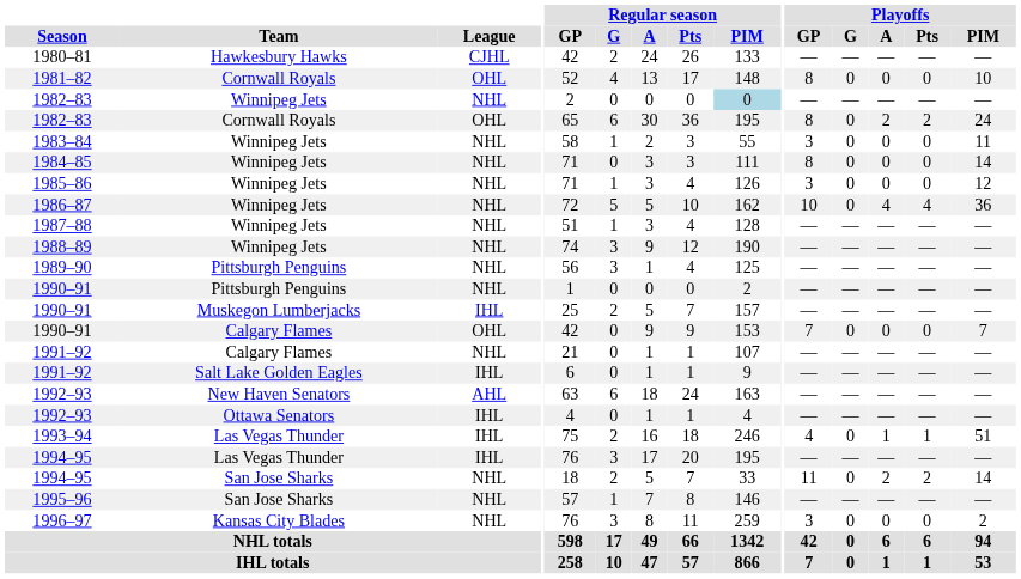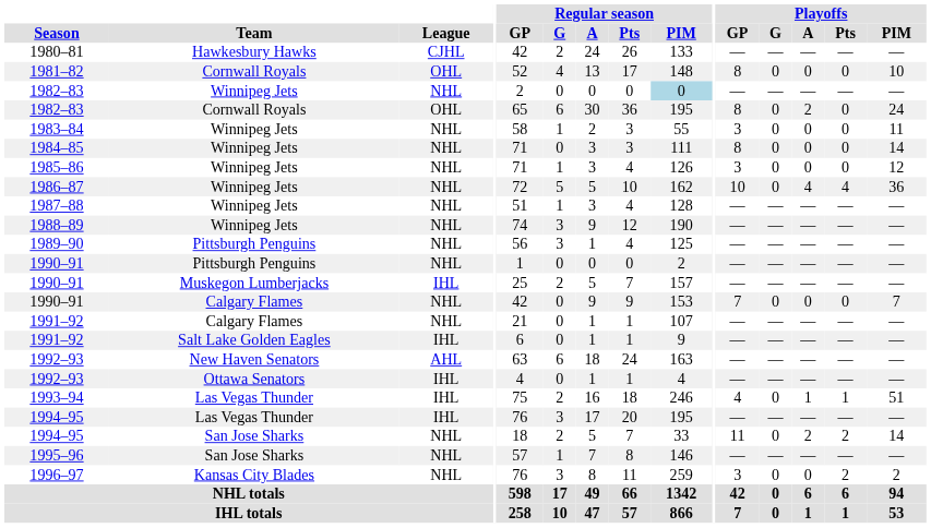 <table border="0" cellpadding="1" cellspacing="0" style="text-align:center; width:60em">
 <tr bgcolor="#e0e0e0">
 <th colspan="3" bgcolor="#ffffff"></th>
 <th rowspan="99" bgcolor="#ffffff"></th>
 <th colspan="5"><a href='#'>Regular season</a></th>
 <th rowspan="99" bgcolor="#ffffff"></th>
 <th colspan="5"><a href='#'>Playoffs</a></th>
 </tr>
 <tr bgcolor="#e0e0e0">
 <th><a href='#'>Season</a></th>
 <th>Team</th>
 <th>League</th>
 <th>GP</th>
 <th><a href='#'>G</a></th>
 <th><a href='#'>A</a></th>
 <th><a href='#'>Pts</a></th>
 <th><a href='#'>PIM</a></th>
 <th>GP</th>
 <th>G</th>
 <th>A</th>
 <th>Pts</th>
 <th>PIM</th>
 </tr>
 <tr>
 <td>1980–81</td>
 <td><a href='#'>Hawkesbury Hawks</a></td>
 <td><a href='#'>CJHL</a></td>
 <td>42</td>
 <td>2</td>
 <td>24</td>
 <td>26</td>
 <td>133</td>
 <td>—</td>
 <td>—</td>
 <td>—</td>
 <td>—</td>
 <td>—</td>
 </tr>
 <tr bgcolor="#f0f0f0">
 <td><a href='#'>1981–82</a></td>
 <td><a href='#'>Cornwall Royals</a></td>
 <td><a href='#'>OHL</a></td>
 <td>52</td>
 <td>4</td>
 <td>13</td>
 <td>17</td>
 <td>148</td>
 <td>8</td>
 <td>0</td>
 <td>0</td>
 <td>0</td>
 <td>10</td>
 </tr>
 <tr>
 <td><a href='#'>1982–83</a></td>
 <td><a href='#'>Winnipeg Jets</a></td>
 <td><a href='#'>NHL</a></td>
 <td>2</td>
 <td>0</td>
 <td>0</td>
 <td>0</td>
 <td style="background: lightblue;">0</td>
 <td>—</td>
 <td>—</td>
 <td>—</td>
 <td>—</td>
 <td>—</td>
 </tr>
 <tr bgcolor="#f0f0f0">
 <td><a href='#'>1982–83</a></td>
 <td>Cornwall Royals</td>
 <td>OHL</td>
 <td>65</td>
 <td>6</td>
 <td>30</td>
 <td>36</td>
 <td>195</td>
 <td>8</td>
 <td>0</td>
 <td>2</td>
-<td>2</td>
+<td>0</td>
 <td>24</td>
 </tr>
 <tr>
 <td><a href='#'>1983–84</a></td>
 <td>Winnipeg Jets</td>
 <td>NHL</td>
 <td>58</td>
 <td>1</td>
 <td>2</td>
 <td>3</td>
 <td>55</td>
 <td>3</td>
 <td>0</td>
 <td>0</td>
 <td>0</td>
 <td>11</td>
 </tr>
 <tr bgcolor="#f0f0f0">
 <td><a href='#'>1984–85</a></td>
 <td>Winnipeg Jets</td>
 <td>NHL</td>
 <td>71</td>
 <td>0</td>
 <td>3</td>
 <td>3</td>
 <td>111</td>
 <td>8</td>
 <td>0</td>
 <td>0</td>
 <td>0</td>
 <td>14</td>
 </tr>
 <tr>
 <td><a href='#'>1985–86</a></td>
 <td>Winnipeg Jets</td>
 <td>NHL</td>
 <td>71</td>
 <td>1</td>
 <td>3</td>
 <td>4</td>
 <td>126</td>
 <td>3</td>
 <td>0</td>
 <td>0</td>
 <td>0</td>
 <td>12</td>
 </tr>
 <tr bgcolor="#f0f0f0">
 <td><a href='#'>1986–87</a></td>
 <td>Winnipeg Jets</td>
 <td>NHL</td>
 <td>72</td>
 <td>5</td>
 <td>5</td>
 <td>10</td>
 <td>162</td>
 <td>10</td>
 <td>0</td>
 <td>4</td>
 <td>4</td>
 <td>36</td>
 </tr>
 <tr>
 <td><a href='#'>1987–88</a></td>
 <td>Winnipeg Jets</td>
 <td>NHL</td>
 <td>51</td>
 <td>1</td>
 <td>3</td>
 <td>4</td>
 <td>128</td>
 <td>—</td>
 <td>—</td>
 <td>—</td>
 <td>—</td>
 <td>—</td>
 </tr>
 <tr bgcolor="#f0f0f0">
 <td><a href='#'>1988–89</a></td>
 <td>Winnipeg Jets</td>
 <td>NHL</td>
 <td>74</td>
 <td>3</td>
 <td>9</td>
 <td>12</td>
 <td>190</td>
 <td>—</td>
 <td>—</td>
 <td>—</td>
 <td>—</td>
 <td>—</td>
 </tr>
 <tr>
 <td><a href='#'>1989–90</a></td>
 <td><a href='#'>Pittsburgh Penguins</a></td>
 <td>NHL</td>
 <td>56</td>
 <td>3</td>
 <td>1</td>
 <td>4</td>
 <td>125</td>
 <td>—</td>
 <td>—</td>
 <td>—</td>
 <td>—</td>
 <td>—</td>
 </tr>
 <tr bgcolor="#f0f0f0">
 <td><a href='#'>1990–91</a></td>
 <td>Pittsburgh Penguins</td>
 <td>NHL</td>
 <td>1</td>
 <td>0</td>
 <td>0</td>
 <td>0</td>
 <td>2</td>
 <td>—</td>
 <td>—</td>
 <td>—</td>
 <td>—</td>
 <td>—</td>
 </tr>
 <tr>
 <td><a href='#'>1990–91</a></td>
 <td><a href='#'>Muskegon Lumberjacks</a></td>
 <td><a href='#'>IHL</a></td>
 <td>25</td>
 <td>2</td>
 <td>5</td>
 <td>7</td>
 <td>157</td>
 <td>—</td>
 <td>—</td>
 <td>—</td>
 <td>—</td>
 <td>—</td>
 </tr>
 <tr bgcolor="#f0f0f0">
 <td>1990–91</td>
 <td><a href='#'>Calgary Flames</a></td>
-<td>OHL</td>
+<td>NHL</td>
 <td>42</td>
 <td>0</td>
 <td>9</td>
 <td>9</td>
 <td>153</td>
 <td>7</td>
 <td>0</td>
 <td>0</td>
 <td>0</td>
 <td>7</td>
 </tr>
 <tr>
 <td><a href='#'>1991–92</a></td>
 <td>Calgary Flames</td>
 <td>NHL</td>
 <td>21</td>
 <td>0</td>
 <td>1</td>
 <td>1</td>
 <td>107</td>
 <td>—</td>
 <td>—</td>
 <td>—</td>
 <td>—</td>
 <td>—</td>
 </tr>
 <tr bgcolor="#f0f0f0">
 <td><a href='#'>1991–92</a></td>
 <td><a href='#'>Salt Lake Golden Eagles</a></td>
 <td>IHL</td>
 <td>6</td>
 <td>0</td>
 <td>1</td>
 <td>1</td>
 <td>9</td>
 <td>—</td>
 <td>—</td>
 <td>—</td>
 <td>—</td>
 <td>—</td>
 </tr>
 <tr>
 <td><a href='#'>1992–93</a></td>
 <td><a href='#'>New Haven Senators</a></td>
 <td><a href='#'>AHL</a></td>
 <td>63</td>
 <td>6</td>
 <td>18</td>
 <td>24</td>
 <td>163</td>
 <td>—</td>
 <td>—</td>
 <td>—</td>
 <td>—</td>
 <td>—</td>
 </tr>
 <tr bgcolor="#f0f0f0">
 <td><a href='#'>1992–93</a></td>
 <td><a href='#'>Ottawa Senators</a></td>
 <td>IHL</td>
 <td>4</td>
 <td>0</td>
 <td>1</td>
 <td>1</td>
 <td>4</td>
 <td>—</td>
 <td>—</td>
 <td>—</td>
 <td>—</td>
 <td>—</td>
 </tr>
 <tr>
 <td><a href='#'>1993–94</a></td>
 <td><a href='#'>Las Vegas Thunder</a></td>
 <td>IHL</td>
 <td>75</td>
 <td>2</td>
 <td>16</td>
 <td>18</td>
 <td>246</td>
 <td>4</td>
 <td>0</td>
 <td>1</td>
 <td>1</td>
 <td>51</td>
 </tr>
 <tr bgcolor="#f0f0f0">
 <td><a href='#'>1994–95</a></td>
 <td>Las Vegas Thunder</td>
 <td>IHL</td>
 <td>76</td>
 <td>3</td>
 <td>17</td>
 <td>20</td>
 <td>195</td>
 <td>—</td>
 <td>—</td>
 <td>—</td>
 <td>—</td>
 <td>—</td>
 </tr>
 <tr>
 <td><a href='#'>1994–95</a></td>
 <td><a href='#'>San Jose Sharks</a></td>
 <td>NHL</td>
 <td>18</td>
 <td>2</td>
 <td>5</td>
 <td>7</td>
 <td>33</td>
 <td>11</td>
 <td>0</td>
 <td>2</td>
 <td>2</td>
 <td>14</td>
 </tr>
 <tr bgcolor="#f0f0f0">
 <td><a href='#'>1995–96</a></td>
 <td>San Jose Sharks</td>
 <td>NHL</td>
 <td>57</td>
 <td>1</td>
 <td>7</td>
 <td>8</td>
 <td>146</td>
 <td>—</td>
 <td>—</td>
 <td>—</td>
 <td>—</td>
 <td>—</td>
 </tr>
 <tr>
 <td><a href='#'>1996–97</a></td>
 <td><a href='#'>Kansas City Blades</a></td>
 <td>NHL</td>
 <td>76</td>
 <td>3</td>
 <td>8</td>
 <td>11</td>
 <td>259</td>
 <td>3</td>
 <td>0</td>
 <td>0</td>
-<td>0</td>
+<td>2</td>
 <td>2</td>
 </tr>
 <tr bgcolor="#e0e0e0">
 <th colspan="3">NHL totals</th>
 <th>598</th>
 <th>17</th>
 <th>49</th>
 <th>66</th>
 <th>1342</th>
 <th>42</th>
 <th>0</th>
 <th>6</th>
 <th>6</th>
 <th>94</th>
 </tr>
 <tr bgcolor="#e0e0e0">
 <th colspan="3">IHL totals</th>
 <th>258</th>
 <th>10</th>
 <th>47</th>
 <th>57</th>
 <th>866</th>
 <th>7</th>
 <th>0</th>
 <th>1</th>
 <th>1</th>
 <th>53</th>
 </tr>
 </table>
